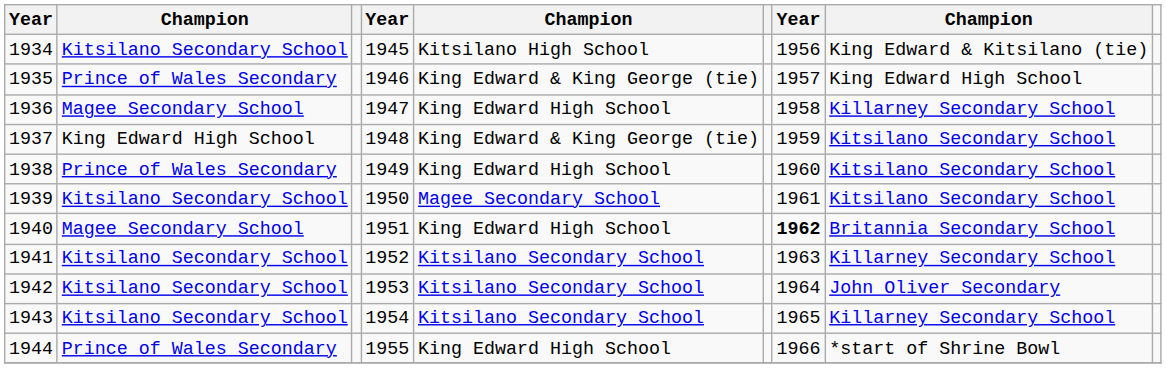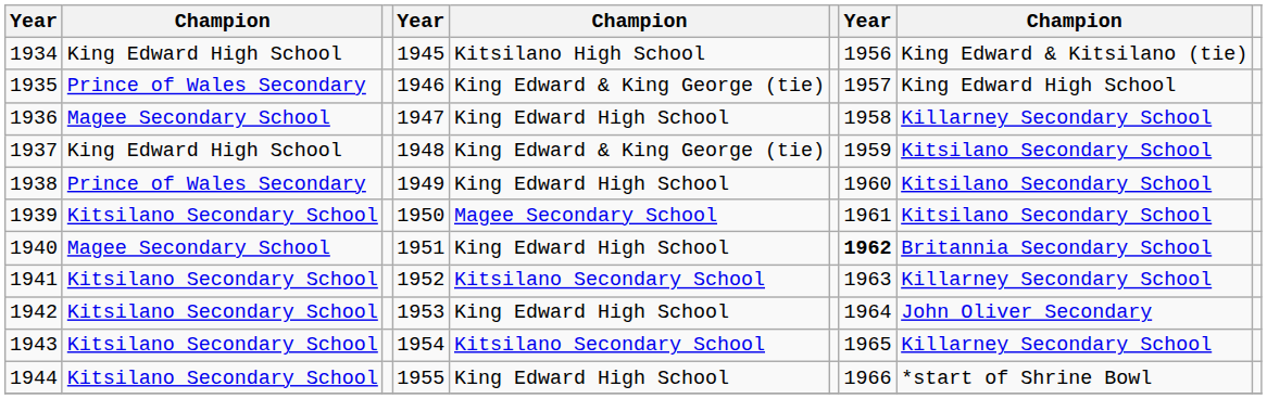 <table class="wikitable" border="1">
 <tr>
 <th>Year</th>
 <th>Champion</th>
 <th></th>
 <th>Year</th>
 <th>Champion</th>
 <th></th>
 <th>Year</th>
 <th>Champion</th>
 </tr>
 <tr>
 <td>1934</td>
-<td><a href='#'>Kitsilano Secondary School</a></td>
+<td>King Edward High School</td>
 <td></td>
 <td>1945</td>
 <td>Kitsilano High School</td>
 <td></td>
 <td>1956</td>
 <td>King Edward & Kitsilano (tie)</td>
 <td></td>
 </tr>
 <tr>
 <td>1935</td>
 <td><a href='#'>Prince of Wales Secondary</a></td>
 <td></td>
 <td>1946</td>
 <td>King Edward & King George (tie)</td>
 <td></td>
 <td>1957</td>
 <td>King Edward High School</td>
 <td></td>
 </tr>
 <tr>
 <td>1936</td>
 <td><a href='#'>Magee Secondary School</a></td>
 <td></td>
 <td>1947</td>
 <td>King Edward High School</td>
 <td></td>
 <td>1958</td>
 <td><a href='#'>Killarney Secondary School</a></td>
 <td></td>
 </tr>
 <tr>
 <td>1937</td>
 <td>King Edward High School</td>
 <td></td>
 <td>1948</td>
 <td>King Edward & King George (tie)</td>
 <td></td>
 <td>1959</td>
 <td><a href='#'>Kitsilano Secondary School</a></td>
 <td></td>
 </tr>
 <tr>
 <td>1938</td>
 <td><a href='#'>Prince of Wales Secondary</a></td>
 <td></td>
 <td>1949</td>
 <td>King Edward High School</td>
 <td></td>
 <td>1960</td>
 <td><a href='#'>Kitsilano Secondary School</a></td>
 <td></td>
 </tr>
 <tr>
 <td>1939</td>
 <td><a href='#'>Kitsilano Secondary School</a></td>
 <td></td>
 <td>1950</td>
 <td><a href='#'>Magee Secondary School</a></td>
 <td></td>
 <td>1961</td>
 <td><a href='#'>Kitsilano Secondary School</a></td>
 <td></td>
 </tr>
 <tr>
 <td>1940</td>
 <td><a href='#'>Magee Secondary School</a></td>
 <td></td>
 <td>1951</td>
 <td>King Edward High School</td>
 <td></td>
 <td><strong>1962</strong></td>
 <td><a href='#'>Britannia Secondary School</a></td>
 <td></td>
 </tr>
 <tr>
 <td>1941</td>
 <td><a href='#'>Kitsilano Secondary School</a></td>
 <td></td>
 <td>1952</td>
 <td><a href='#'>Kitsilano Secondary School</a></td>
 <td></td>
 <td>1963</td>
 <td><a href='#'>Killarney Secondary School</a></td>
 <td></td>
 </tr>
 <tr>
 <td>1942</td>
 <td><a href='#'>Kitsilano Secondary School</a></td>
 <td></td>
 <td>1953</td>
-<td><a href='#'>Kitsilano Secondary School</a></td>
+<td>King Edward High School</td>
 <td></td>
 <td>1964</td>
 <td><a href='#'>John Oliver Secondary</a></td>
 <td></td>
 </tr>
 <tr>
 <td>1943</td>
 <td><a href='#'>Kitsilano Secondary School</a></td>
 <td></td>
 <td>1954</td>
 <td><a href='#'>Kitsilano Secondary School</a></td>
 <td></td>
 <td>1965</td>
 <td><a href='#'>Killarney Secondary School</a></td>
 <td></td>
 </tr>
 <tr>
 <td>1944</td>
-<td><a href='#'>Prince of Wales Secondary</a></td>
+<td><a href='#'>Kitsilano Secondary School</a></td>
 <td></td>
 <td>1955</td>
 <td>King Edward High School</td>
 <td></td>
 <td>1966</td>
 <td>*start of Shrine Bowl</td>
 <td></td>
 </tr>
 <tr>
 </tr>
 </table>
